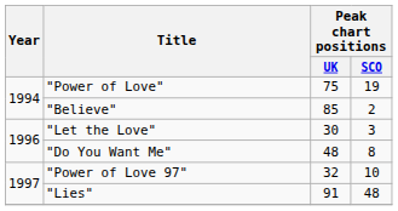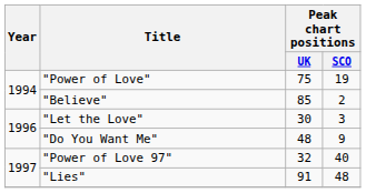 <table class="wikitable">
 <tr>
 <th rowspan="2">Year</th>
 <th rowspan="2" style="width:20em;">Title</th>
 <th colspan="10">Peak chart positions</th>
 </tr>
 <tr>
 <th style="width:3em;font-size:90%;"><a href='#'>UK</a><br></th>
 <th style="width:3em;font-size:90%;"><a href='#'>SCO</a><br></th>
 </tr>
 <tr>
 <td rowspan="2">1994</td>
 <td>"Power of Love"</td>
 <td align="center">75</td>
 <td align="center">19</td>
 </tr>
 <tr>
 <td>"Believe"</td>
 <td align="center">85</td>
 <td align="center">2</td>
 </tr>
 <tr>
 <td rowspan="2">1996</td>
 <td>"Let the Love"</td>
 <td align="center">30</td>
 <td align="center">3</td>
 </tr>
 <tr>
 <td>"Do You Want Me"</td>
 <td align="center">48</td>
-<td align="center">8</td>
+<td align="center">9</td>
 </tr>
 <tr>
 <td rowspan="2">1997</td>
 <td>"Power of Love 97"</td>
 <td align="center">32</td>
-<td align="center">10</td>
+<td align="center">40</td>
 </tr>
 <tr>
 <td>"Lies"</td>
 <td align="center">91</td>
 <td align="center">48</td>
 </tr>
 <tr>
 </tr>
 </table>
